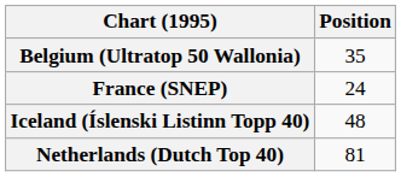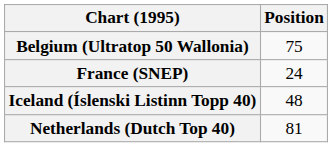 <table class="wikitable sortable plainrowheaders" style="text-align:center">
 <tr>
 <th>Chart (1995)</th>
 <th>Position</th>
 </tr>
 <tr>
 <th scope="row">Belgium (Ultratop 50 Wallonia)</th>
-<td>35</td>
+<td>75</td>
 </tr>
 <tr>
 <th scope="row">France (SNEP)</th>
 <td>24</td>
 </tr>
 <tr>
 <th scope="row">Iceland (Íslenski Listinn Topp 40)</th>
 <td>48</td>
 </tr>
 <tr>
 <th scope="row">Netherlands (Dutch Top 40)</th>
 <td>81</td>
 </tr>
 </table>
